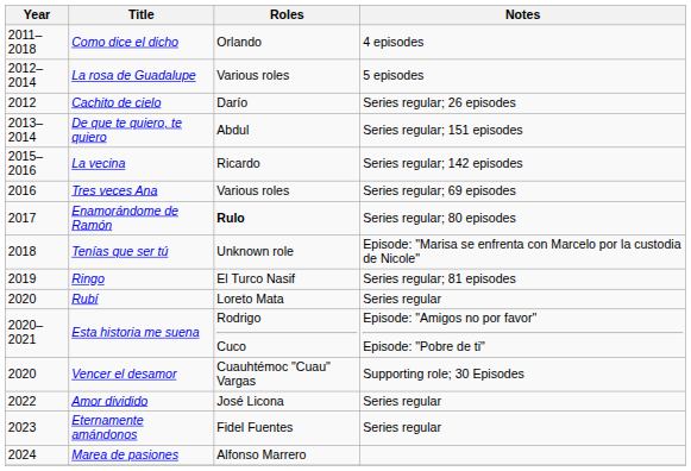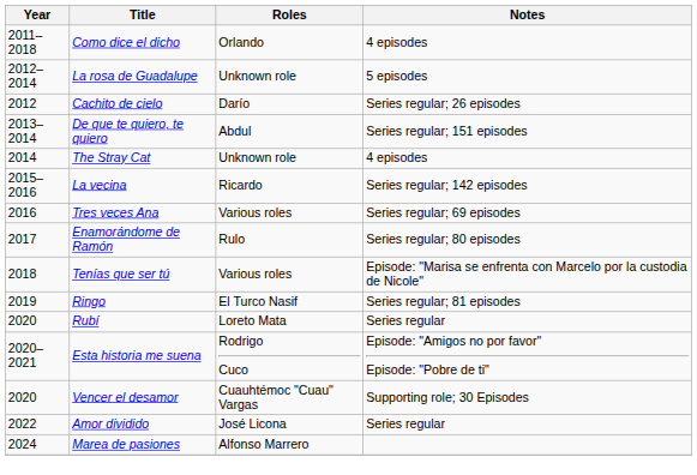 <table class="wikitable sortable">
 <tr>
 <th>Year</th>
 <th>Title</th>
 <th>Roles</th>
 <th>Notes</th>
 </tr>
 <tr>
 <td>2011–2018</td>
 <td><em><a href='#'>Como dice el dicho</a></em></td>
 <td>Orlando</td>
 <td>4 episodes</td>
 </tr>
 <tr>
 <td>2012–2014</td>
 <td><em><a href='#'>La rosa de Guadalupe</a></em></td>
-<td>Various roles</td>
+<td>Unknown role</td>
 <td>5 episodes</td>
 </tr>
 <tr>
 <td>2012</td>
 <td><em><a href='#'>Cachito de cielo</a></em></td>
 <td>Darío</td>
 <td>Series regular; 26 episodes</td>
 </tr>
 <tr>
 <td>2013–2014</td>
 <td><em><a href='#'>De que te quiero, te quiero</a></em></td>
 <td>Abdul</td>
 <td>Series regular; 151 episodes</td>
+</tr>
+<tr>
+<td>2014</td>
+<td><em><a href='#'>The Stray Cat</a></em></td>
+<td>Unknown role</td>
+<td>4 episodes</td>
 </tr>
 <tr>
 <td>2015–2016</td>
 <td><em><a href='#'>La vecina</a></em></td>
 <td>Ricardo</td>
 <td>Series regular; 142 episodes</td>
 </tr>
 <tr>
 <td>2016</td>
 <td><em><a href='#'>Tres veces Ana</a></em></td>
 <td>Various roles</td>
 <td>Series regular; 69 episodes</td>
 </tr>
 <tr>
 <td>2017</td>
 <td><em><a href='#'>Enamorándome de Ramón</a></em></td>
-<td><strong>Rulo</strong></td>
+<td>Rulo</td>
 <td>Series regular; 80 episodes</td>
 </tr>
 <tr>
 <td>2018</td>
 <td><em><a href='#'>Tenías que ser tú</a></em></td>
-<td>Unknown role</td>
+<td>Various roles</td>
 <td>Episode: "Marisa se enfrenta con Marcelo por la custodia de Nicole"</td>
 </tr>
 <tr>
 <td>2019</td>
 <td><em><a href='#'>Ringo</a></em></td>
 <td>El Turco Nasif</td>
 <td>Series regular; 81 episodes</td>
 </tr>
 <tr>
 <td>2020</td>
 <td><em><a href='#'>Rubí</a></em></td>
 <td>Loreto Mata</td>
 <td>Series regular</td>
 </tr>
 <tr>
 <td>2020–2021</td>
 <td><em><a href='#'>Esta historia me suena</a></em></td>
 <td>Rodrigo<hr>Cuco</td>
 <td>Episode: "Amigos no por favor"<hr>Episode: "Pobre de ti"</td>
 </tr>
 <tr>
 <td>2020</td>
 <td><em><a href='#'>Vencer el desamor</a></em></td>
 <td>Cuauhtémoc "Cuau" Vargas</td>
 <td>Supporting role; 30 Episodes</td>
 </tr>
 <tr>
 <td>2022</td>
 <td><em><a href='#'>Amor dividido</a></em></td>
 <td>José Licona</td>
 <td>Series regular</td>
 </tr>
 <tr>
-<td>2023</td>
-<td><em><a href='#'>Eternamente amándonos</a></em></td>
-<td>Fidel Fuentes</td>
-<td>Series regular</td>
-</tr>
-<tr>
 <td>2024</td>
 <td><em><a href='#'>Marea de pasiones</a></em></td>
 <td>Alfonso Marrero</td>
 <td></td>
 </tr>
 <tr>
 </tr>
 </table>
